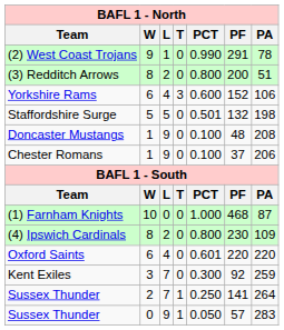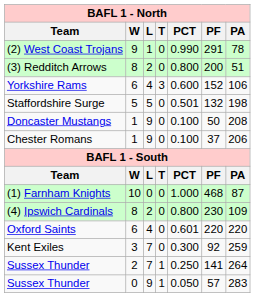 <table class="wikitable">
 <tr bgcolor="#FFCCCC">
 <td colspan="8" align="center"><strong>BAFL 1 - North</strong></td>
 </tr>
 <tr bgcolor="#efefef">
 <th>Team</th>
 <th>W</th>
 <th>L</th>
 <th>T</th>
 <th>PCT</th>
 <th>PF</th>
 <th>PA</th>
 </tr>
 <tr align="center" bgcolor="#ccffcc">
 <td align="left">(2) <a href='#'>West Coast Trojans</a></td>
 <td>9</td>
 <td>1</td>
 <td>0</td>
 <td>0.990</td>
 <td>291</td>
 <td>78</td>
 </tr>
 <tr align="center" bgcolor="#ccffcc">
 <td align="left">(3) Redditch Arrows</td>
 <td>8</td>
 <td>2</td>
 <td>0</td>
 <td>0.800</td>
 <td>200</td>
 <td>51</td>
 </tr>
 <tr align="center">
 <td align="left"><a href='#'>Yorkshire Rams</a></td>
 <td>6</td>
 <td>4</td>
 <td>3</td>
 <td>0.600</td>
 <td>152</td>
 <td>106</td>
 </tr>
 <tr align="center">
 <td align="left">Staffordshire Surge</td>
 <td>5</td>
 <td>5</td>
 <td>0</td>
 <td>0.501</td>
 <td>132</td>
 <td>198</td>
 </tr>
 <tr align="center">
 <td align="left"><a href='#'>Doncaster Mustangs</a></td>
 <td>1</td>
 <td>9</td>
 <td>0</td>
 <td>0.100</td>
-<td>48</td>
+<td>50</td>
 <td>208</td>
 </tr>
 <tr align="center">
 <td align="left">Chester Romans</td>
 <td>1</td>
 <td>9</td>
 <td>0</td>
 <td>0.100</td>
 <td>37</td>
 <td>206</td>
 </tr>
 <tr bgcolor="#FFCCCC">
 <td colspan="8" align="center"><strong>BAFL 1 - South</strong></td>
 </tr>
 <tr bgcolor="#efefef">
 <th>Team</th>
 <th>W</th>
 <th>L</th>
 <th>T</th>
 <th>PCT</th>
 <th>PF</th>
 <th>PA</th>
 </tr>
 <tr align="center" bgcolor="#ccffcc">
 <td align="left">(1) <a href='#'>Farnham Knights</a></td>
 <td>10</td>
 <td>0</td>
 <td>0</td>
 <td>1.000</td>
 <td>468</td>
 <td>87</td>
 </tr>
 <tr align="center" bgcolor="#ccffcc">
 <td align="left">(4) <a href='#'>Ipswich Cardinals</a></td>
 <td>8</td>
 <td>2</td>
 <td>0</td>
 <td>0.800</td>
 <td>230</td>
 <td>109</td>
 </tr>
 <tr align="center">
 <td align="left"><a href='#'>Oxford Saints</a></td>
 <td>6</td>
 <td>4</td>
 <td>0</td>
 <td>0.601</td>
 <td>220</td>
 <td>220</td>
 </tr>
 <tr align="center">
 <td align="left">Kent Exiles</td>
 <td>3</td>
 <td>7</td>
 <td>0</td>
 <td>0.300</td>
 <td>92</td>
 <td>259</td>
 </tr>
 <tr align="center">
 <td align="left"><a href='#'>Sussex Thunder</a></td>
 <td>2</td>
 <td>7</td>
 <td>1</td>
 <td>0.250</td>
 <td>141</td>
 <td>264</td>
 </tr>
 <tr align="center">
 <td align="left"><a href='#'>Sussex Thunder</a></td>
 <td>0</td>
 <td>9</td>
 <td>1</td>
 <td>0.050</td>
 <td>57</td>
 <td>283</td>
 </tr>
 </table>
